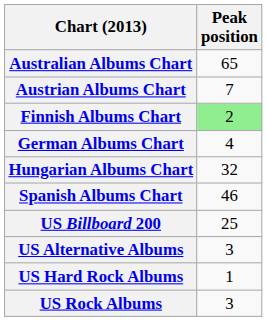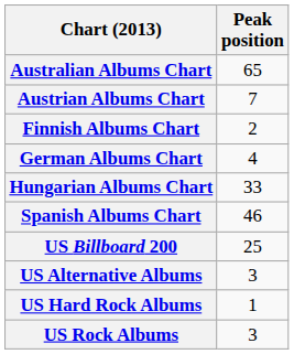 <table class="wikitable sortable plainrowheaders">
 <tr>
 <th scope="col">Chart (2013)</th>
 <th scope="col">Peak<br>position</th>
 </tr>
 <tr>
 <th scope="row"><a href='#'>Australian Albums Chart</a></th>
 <td style="text-align:center;">65</td>
 </tr>
 <tr>
 <th scope="row"><a href='#'>Austrian Albums Chart</a></th>
 <td style="text-align:center;">7</td>
 </tr>
 <tr>
 <th scope="row"><a href='#'>Finnish Albums Chart</a></th>
-<td style="background: lightgreen; text-align:center;">2</td>
+<td style="text-align:center;">2</td>
 </tr>
 <tr>
 <th scope="row"><a href='#'>German Albums Chart</a></th>
 <td style="text-align:center;">4</td>
 </tr>
 <tr>
 <th scope="row"><a href='#'>Hungarian Albums Chart</a></th>
-<td style="text-align:center;">32</td>
+<td style="text-align:center;">33</td>
 </tr>
 <tr>
 <th scope="row"><a href='#'>Spanish Albums Chart</a></th>
 <td style="text-align:center;">46</td>
 </tr>
 <tr>
 <th scope="row"><a href='#'>US <em>Billboard</em> 200</a></th>
 <td style="text-align:center;">25</td>
 </tr>
 <tr>
 <th scope="row"><a href='#'>US Alternative Albums</a></th>
 <td style="text-align:center;">3</td>
 </tr>
 <tr>
 <th scope="row"><a href='#'>US Hard Rock Albums</a></th>
 <td style="text-align:center;">1</td>
 </tr>
 <tr>
 <th scope="row"><a href='#'>US Rock Albums</a></th>
 <td style="text-align:center;">3</td>
 </tr>
 </table>
